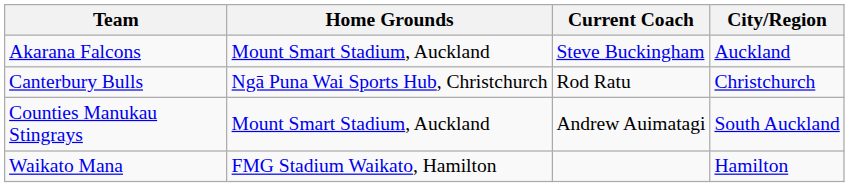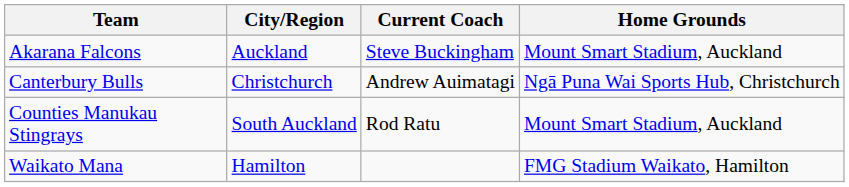 <table class="wikitable sortable">
 <tr>
 <th width="175">Team</th>
+<th>City/Region</th>
+<th>Current Coach</th>
 <th>Home Grounds</th>
-<th>Current Coach</th>
-<th>City/Region</th>
 </tr>
 <tr>
 <td> <a href='#'>Akarana Falcons</a></td>
+<td><a href='#'>Auckland</a></td>
+<td><a href='#'>Steve Buckingham</a></td>
 <td><a href='#'>Mount Smart Stadium</a>, Auckland</td>
-<td><a href='#'>Steve Buckingham</a></td>
-<td><a href='#'>Auckland</a></td>
 </tr>
 <tr>
 <td> <a href='#'>Canterbury Bulls</a></td>
+<td><a href='#'>Christchurch</a></td>
+<td>Andrew Auimatagi</td>
 <td><a href='#'>Ngā Puna Wai Sports Hub</a>, Christchurch</td>
-<td>Rod Ratu</td>
-<td><a href='#'>Christchurch</a></td>
 </tr>
 <tr>
 <td> <a href='#'>Counties Manukau Stingrays</a></td>
+<td><a href='#'>South Auckland</a></td>
+<td>Rod Ratu</td>
 <td><a href='#'>Mount Smart Stadium</a>, Auckland</td>
-<td>Andrew Auimatagi</td>
-<td><a href='#'>South Auckland</a></td>
 </tr>
 <tr>
 <td> <a href='#'>Waikato Mana</a></td>
+<td><a href='#'>Hamilton</a></td>
+<td></td>
 <td><a href='#'>FMG Stadium Waikato</a>, Hamilton</td>
-<td></td>
-<td><a href='#'>Hamilton</a></td>
 </tr>
 </table>
